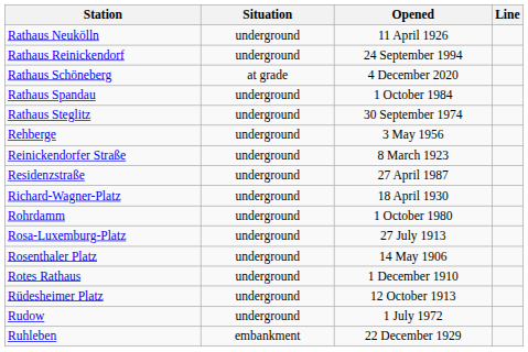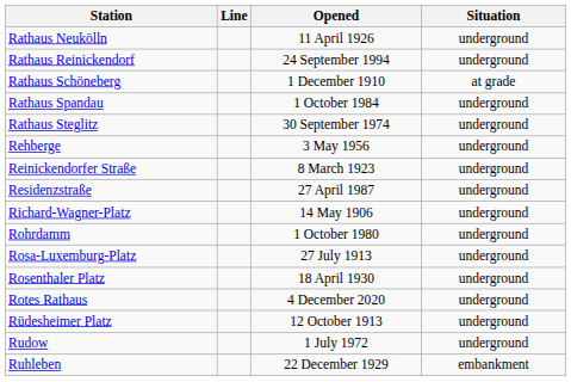 <table class="wikitable" style="text-align:center">
 <tr>
 <th style="width:15em">Station</th>
+<th>Line</th>
+<th style="width:12em">Opened</th>
 <th style="width:10em">Situation</th>
-<th style="width:12em">Opened</th>
-<th>Line</th>
 </tr>
 <tr>
 <td align="left"><a href='#'>Rathaus Neukölln</a></td>
+<td></td>
+<td>11 April 1926</td>
 <td>underground</td>
-<td>11 April 1926</td>
-<td></td>
 </tr>
 <tr>
 <td align="left"><a href='#'>Rathaus Reinickendorf</a></td>
+<td></td>
+<td>24 September 1994</td>
 <td>underground</td>
-<td>24 September 1994</td>
-<td></td>
 </tr>
 <tr>
 <td align="left"><a href='#'>Rathaus Schöneberg</a></td>
+<td></td>
+<td>1 December 1910</td>
 <td>at grade</td>
-<td>4 December 2020</td>
-<td></td>
 </tr>
 <tr>
 <td align="left"><a href='#'>Rathaus Spandau</a></td>
+<td></td>
+<td>1 October 1984</td>
 <td>underground</td>
-<td>1 October 1984</td>
-<td></td>
 </tr>
 <tr>
 <td align="left"><a href='#'>Rathaus Steglitz</a></td>
+<td></td>
+<td>30 September 1974</td>
 <td>underground</td>
-<td>30 September 1974</td>
-<td></td>
 </tr>
 <tr>
 <td align="left"><a href='#'>Rehberge</a></td>
+<td></td>
+<td>3 May 1956</td>
 <td>underground</td>
-<td>3 May 1956</td>
-<td></td>
 </tr>
 <tr>
 <td align="left"><a href='#'>Reinickendorfer Straße</a></td>
+<td></td>
+<td>8 March 1923</td>
 <td>underground</td>
-<td>8 March 1923</td>
-<td></td>
 </tr>
 <tr>
 <td align="left"><a href='#'>Residenzstraße</a></td>
+<td></td>
+<td>27 April 1987</td>
 <td>underground</td>
-<td>27 April 1987</td>
-<td></td>
 </tr>
 <tr>
 <td align="left"><a href='#'>Richard-Wagner-Platz</a></td>
+<td></td>
+<td>14 May 1906</td>
 <td>underground</td>
-<td>18 April 1930</td>
-<td></td>
 </tr>
 <tr>
 <td align="left"><a href='#'>Rohrdamm</a></td>
+<td></td>
+<td>1 October 1980</td>
 <td>underground</td>
-<td>1 October 1980</td>
-<td></td>
 </tr>
 <tr>
 <td align="left"><a href='#'>Rosa-Luxemburg-Platz</a></td>
+<td></td>
+<td>27 July 1913</td>
 <td>underground</td>
-<td>27 July 1913</td>
-<td></td>
 </tr>
 <tr>
 <td align="left"><a href='#'>Rosenthaler Platz</a></td>
+<td></td>
+<td>18 April 1930</td>
 <td>underground</td>
-<td>14 May 1906</td>
-<td></td>
 </tr>
 <tr>
 <td align="left"><a href='#'>Rotes Rathaus</a></td>
+<td></td>
+<td>4 December 2020</td>
 <td>underground</td>
-<td>1 December 1910</td>
-<td></td>
 </tr>
 <tr>
 <td align="left"><a href='#'>Rüdesheimer Platz</a></td>
+<td></td>
+<td>12 October 1913</td>
 <td>underground</td>
-<td>12 October 1913</td>
-<td></td>
 </tr>
 <tr>
 <td align="left"><a href='#'>Rudow</a></td>
+<td></td>
+<td>1 July 1972</td>
 <td>underground</td>
-<td>1 July 1972</td>
-<td></td>
 </tr>
 <tr>
 <td align="left"><a href='#'>Ruhleben</a></td>
+<td></td>
+<td>22 December 1929</td>
 <td>embankment</td>
-<td>22 December 1929</td>
-<td></td>
 </tr>
 </table>
